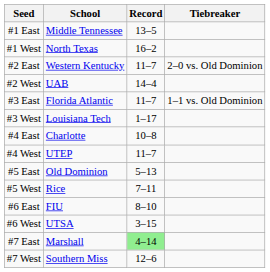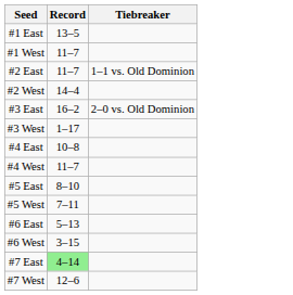 <table class="wikitable" style="white-space:nowrap; font-size:95%; text-align:center">
 <tr>
 <th>Seed</th>
-<th>School</th>
 <th>Record</th>
 <th>Tiebreaker</th>
 </tr>
 <tr>
 <td>#1 East</td>
-<td align="left"><a href='#'>Middle Tennessee</a></td>
 <td>13–5</td>
 <td></td>
 </tr>
 <tr>
 <td>#1 West</td>
-<td align="left"><a href='#'>North Texas</a></td>
-<td>16–2</td>
+<td>11–7</td>
 <td></td>
 </tr>
 <tr>
 <td>#2 East</td>
-<td align="left"><a href='#'>Western Kentucky</a></td>
 <td>11–7</td>
-<td>2–0 vs. Old Dominion</td>
+<td>1–1 vs. Old Dominion</td>
 </tr>
 <tr>
 <td>#2 West</td>
-<td align="left"><a href='#'>UAB</a></td>
 <td>14–4</td>
 <td></td>
 </tr>
 <tr>
 <td>#3 East</td>
-<td align="left"><a href='#'>Florida Atlantic</a></td>
-<td>11–7</td>
-<td>1–1 vs. Old Dominion</td>
+<td>16–2</td>
+<td>2–0 vs. Old Dominion</td>
 </tr>
 <tr>
 <td>#3 West</td>
-<td align="left"><a href='#'>Louisiana Tech</a></td>
 <td>1–17</td>
 <td></td>
 </tr>
 <tr>
 <td>#4 East</td>
-<td align="left"><a href='#'>Charlotte</a></td>
 <td>10–8</td>
 <td></td>
 </tr>
 <tr>
 <td>#4 West</td>
-<td align="left"><a href='#'>UTEP</a></td>
 <td>11–7</td>
 <td></td>
 </tr>
 <tr>
 <td>#5 East</td>
-<td align="left"><a href='#'>Old Dominion</a></td>
-<td>5–13</td>
+<td>8–10</td>
 <td></td>
 </tr>
 <tr>
 <td>#5 West</td>
-<td align="left"><a href='#'>Rice</a></td>
 <td>7–11</td>
 <td></td>
 </tr>
 <tr>
 <td>#6 East</td>
-<td align="left"><a href='#'>FIU</a></td>
-<td>8–10</td>
+<td>5–13</td>
 <td></td>
 </tr>
 <tr>
 <td>#6 West</td>
-<td align="left"><a href='#'>UTSA</a></td>
 <td>3–15</td>
 <td></td>
 </tr>
 <tr>
 <td>#7 East</td>
-<td align="left"><a href='#'>Marshall</a></td>
 <td style="background: lightgreen;">4–14</td>
 <td></td>
 </tr>
 <tr>
 <td>#7 West</td>
-<td align="left"><a href='#'>Southern Miss</a></td>
 <td>12–6</td>
 <td></td>
 </tr>
 </table>
